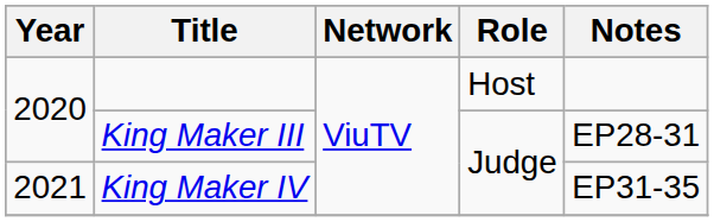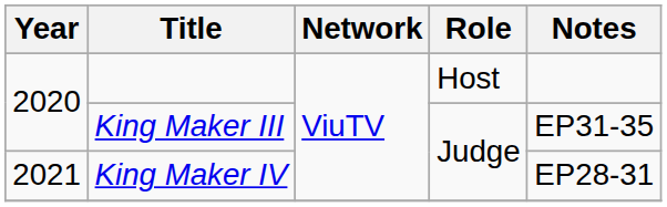 <table class="wikitable plainrowheaders">
 <tr>
 <th scope="col">Year</th>
 <th scope="col">Title</th>
 <th scope="col">Network</th>
 <th scope="col">Role</th>
 <th scope="col">Notes</th>
 </tr>
 <tr>
 <td rowspan="2">2020</td>
 <td><em></em></td>
 <td rowspan="3"><a href='#'>ViuTV</a></td>
 <td>Host</td>
 <td></td>
 </tr>
 <tr>
 <td><em><a href='#'>King Maker III</a></em></td>
 <td rowspan="2">Judge</td>
-<td>EP28-31</td>
+<td>EP31-35</td>
 </tr>
 <tr>
 <td>2021</td>
 <td><em><a href='#'>King Maker IV</a></em></td>
-<td>EP31-35</td>
+<td>EP28-31</td>
 </tr>
 <tr>
 </tr>
 </table>
